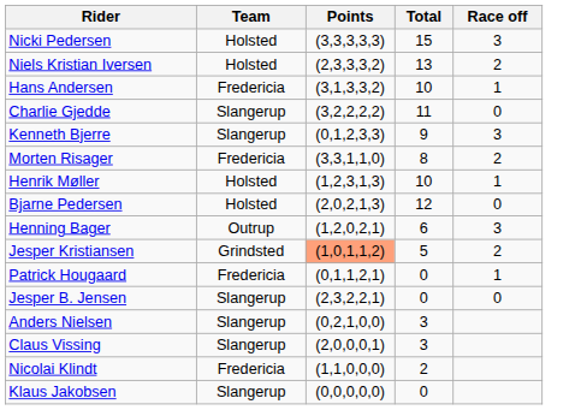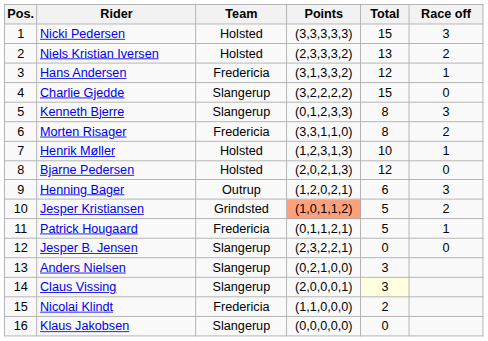 <table class=wikitable style="font-size:93%;">
 <tr>
+<th width=25px>Pos.</th>
 <th width=180px>Rider</th>
 <th width=100px>Team</th>
 <th width=80px>Points</th>
 <th width=50px>Total</th>
 <th width=80px>Race off</th>
 </tr>
 <tr align=center>
+<td>1</td>
 <td align=left><a href='#'>Nicki Pedersen</a></td>
 <td>Holsted</td>
 <td>(3,3,3,3,3)</td>
 <td>15</td>
 <td>3</td>
 </tr>
 <tr align=center>
+<td>2</td>
 <td align=left><a href='#'>Niels Kristian Iversen</a></td>
 <td>Holsted</td>
 <td>(2,3,3,3,2)</td>
 <td>13</td>
 <td>2</td>
 </tr>
 <tr align=center>
+<td>3</td>
 <td align=left><a href='#'>Hans Andersen</a></td>
 <td>Fredericia</td>
 <td>(3,1,3,3,2)</td>
-<td>10</td>
+<td>12</td>
 <td>1</td>
 </tr>
 <tr align=center>
+<td>4</td>
 <td align=left><a href='#'>Charlie Gjedde</a></td>
 <td>Slangerup</td>
 <td>(3,2,2,2,2)</td>
-<td>11</td>
+<td>15</td>
 <td>0</td>
 </tr>
 <tr align=center>
+<td>5</td>
 <td align=left><a href='#'>Kenneth Bjerre</a></td>
 <td>Slangerup</td>
 <td>(0,1,2,3,3)</td>
-<td>9</td>
+<td>8</td>
 <td>3</td>
 </tr>
 <tr align=center>
+<td>6</td>
 <td align=left><a href='#'>Morten Risager</a></td>
 <td>Fredericia</td>
 <td>(3,3,1,1,0)</td>
 <td>8</td>
 <td>2</td>
 </tr>
 <tr align=center>
+<td>7</td>
 <td align=left><a href='#'>Henrik Møller</a></td>
 <td>Holsted</td>
 <td>(1,2,3,1,3)</td>
 <td>10</td>
 <td>1</td>
 </tr>
 <tr align=center>
+<td>8</td>
 <td align=left><a href='#'>Bjarne Pedersen</a></td>
 <td>Holsted</td>
 <td>(2,0,2,1,3)</td>
 <td>12</td>
 <td>0</td>
 </tr>
 <tr align=center>
+<td>9</td>
 <td align=left><a href='#'>Henning Bager</a></td>
 <td>Outrup</td>
 <td>(1,2,0,2,1)</td>
 <td>6</td>
 <td>3</td>
 </tr>
 <tr align=center>
+<td>10</td>
 <td align=left><a href='#'>Jesper Kristiansen</a></td>
 <td>Grindsted</td>
 <td style="background: lightsalmon;">(1,0,1,1,2)</td>
 <td>5</td>
 <td>2</td>
 </tr>
 <tr align=center>
+<td>11</td>
 <td align=left><a href='#'>Patrick Hougaard</a></td>
 <td>Fredericia</td>
 <td>(0,1,1,2,1)</td>
-<td>0</td>
+<td>5</td>
 <td>1</td>
 </tr>
 <tr align=center>
+<td>12</td>
 <td align=left><a href='#'>Jesper B. Jensen</a></td>
 <td>Slangerup</td>
 <td>(2,3,2,2,1)</td>
 <td>0</td>
 <td>0</td>
 </tr>
 <tr align=center>
+<td>13</td>
 <td align=left><a href='#'>Anders Nielsen</a></td>
 <td>Slangerup</td>
 <td>(0,2,1,0,0)</td>
 <td>3</td>
 <td></td>
 </tr>
 <tr align=center>
+<td>14</td>
 <td align=left><a href='#'>Claus Vissing</a></td>
 <td>Slangerup</td>
 <td>(2,0,0,0,1)</td>
-<td>3</td>
+<td style="background: lightyellow;">3</td>
 <td></td>
 </tr>
 <tr align=center>
+<td>15</td>
 <td align=left><a href='#'>Nicolai Klindt</a></td>
 <td>Fredericia</td>
 <td>(1,1,0,0,0)</td>
 <td>2</td>
 <td></td>
 </tr>
 <tr align=center>
+<td>16</td>
 <td align=left><a href='#'>Klaus Jakobsen</a></td>
 <td>Slangerup</td>
 <td>(0,0,0,0,0)</td>
 <td>0</td>
 <td></td>
 </tr>
 </table>
